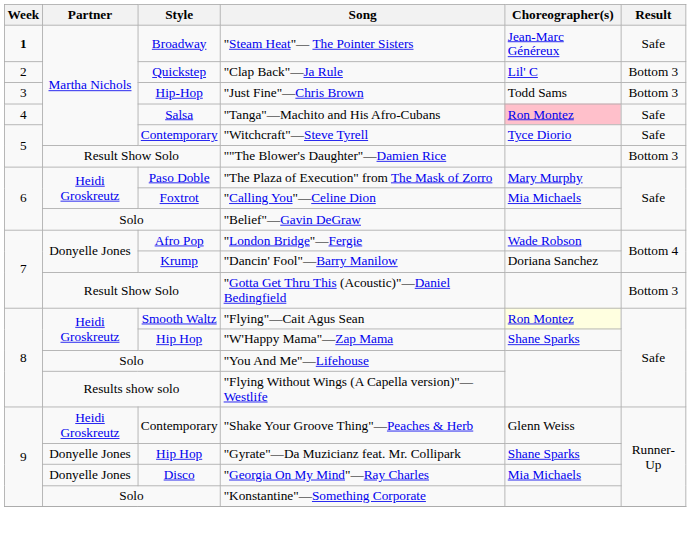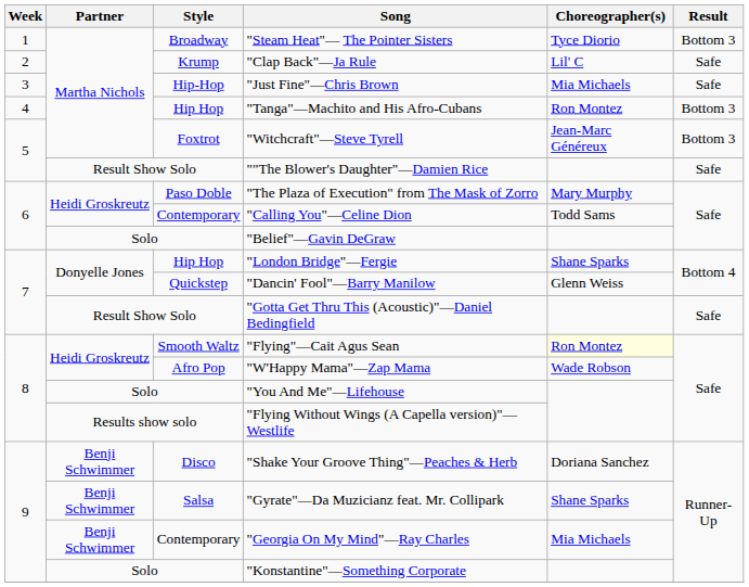 <table class="wikitable" width="65%">
 <tr>
 <th>Week</th>
 <th>Partner</th>
 <th>Style</th>
 <th>Song</th>
 <th>Choreographer(s)</th>
 <th>Result</th>
 </tr>
 <tr>
-<td align="center"><strong>1</strong></td>
+<td align="center">1</td>
 <td align="center" rowspan="5"><a href='#'>Martha Nichols</a></td>
 <td align="center"><a href='#'>Broadway</a></td>
 <td>"<a href='#'>Steam Heat</a>"— <a href='#'>The Pointer Sisters</a></td>
-<td><a href='#'>Jean-Marc Généreux</a></td>
-<td align="center">Safe</td>
+<td><a href='#'>Tyce Diorio</a></td>
+<td align="center">Bottom 3</td>
 </tr>
 <tr>
 <td align="center">2</td>
-<td align="center"><a href='#'>Quickstep</a></td>
+<td align="center"><a href='#'>Krump</a></td>
 <td>"Clap Back"—<a href='#'>Ja Rule</a></td>
 <td><a href='#'>Lil' C</a></td>
-<td align="center">Bottom 3</td>
+<td align="center">Safe</td>
 </tr>
 <tr>
 <td align="center">3</td>
 <td align="center"><a href='#'>Hip-Hop</a></td>
 <td>"Just Fine"—<a href='#'>Chris Brown</a></td>
-<td>Todd Sams</td>
+<td><a href='#'>Mia Michaels</a></td>
+<td align="center">Safe</td>
+</tr>
+<tr>
+<td align="center">4</td>
+<td align="center"><a href='#'>Hip Hop</a></td>
+<td>"Tanga"—Machito and His Afro-Cubans</td>
+<td><a href='#'>Ron Montez</a></td>
 <td align="center">Bottom 3</td>
 </tr>
 <tr>
-<td align="center">4</td>
-<td align="center"><a href='#'>Salsa</a></td>
-<td>"Tanga"—Machito and His Afro-Cubans</td>
-<td style="background: pink;"><a href='#'>Ron Montez</a></td>
-<td align="center">Safe</td>
-</tr>
-<tr>
 <td align="center" rowspan="2">5</td>
-<td align="center"><a href='#'>Contemporary</a></td>
+<td align="center"><a href='#'>Foxtrot</a></td>
 <td>"Witchcraft"—<a href='#'>Steve Tyrell</a></td>
-<td><a href='#'>Tyce Diorio</a></td>
-<td align="center">Safe</td>
+<td><a href='#'>Jean-Marc Généreux</a></td>
+<td align="center">Bottom 3</td>
 </tr>
 <tr>
 <td align="center" colspan="2">Result Show Solo</td>
 <td align="left">""The Blower's Daughter"—<a href='#'>Damien Rice</a></td>
 <td></td>
-<td align="center">Bottom 3</td>
+<td align="center">Safe</td>
 </tr>
 <tr>
 <td align="center" rowspan="3">6</td>
 <td align="center" rowspan="2"><a href='#'>Heidi Groskreutz</a></td>
 <td align="center"><a href='#'>Paso Doble</a></td>
 <td align="left">"The Plaza of Execution" from <a href='#'>The Mask of Zorro</a></td>
 <td><a href='#'>Mary Murphy</a></td>
 <td align="center" rowspan="3">Safe</td>
 </tr>
 <tr>
-<td align="center"><a href='#'>Foxtrot</a></td>
+<td align="center"><a href='#'>Contemporary</a></td>
 <td align="left">"<a href='#'>Calling You</a>"—<a href='#'>Celine Dion</a></td>
-<td><a href='#'>Mia Michaels</a></td>
+<td>Todd Sams</td>
 </tr>
 <tr>
 <td align="center" colspan="2">Solo</td>
 <td align="left">"Belief"—<a href='#'>Gavin DeGraw</a></td>
 </tr>
 <tr>
 <td align="center" rowspan="3">7</td>
 <td align="center" rowspan="2">Donyelle Jones</td>
-<td align="center"><a href='#'>Afro Pop</a></td>
+<td align="center"><a href='#'>Hip Hop</a></td>
 <td align="left">"<a href='#'>London Bridge</a>"—<a href='#'>Fergie</a></td>
-<td><a href='#'>Wade Robson</a></td>
+<td><a href='#'>Shane Sparks</a></td>
 <td align="center" rowspan="2">Bottom 4</td>
 </tr>
 <tr>
-<td align="center"><a href='#'>Krump</a></td>
+<td align="center"><a href='#'>Quickstep</a></td>
 <td align="left">"Dancin' Fool"—<a href='#'>Barry Manilow</a></td>
-<td>Doriana Sanchez</td>
+<td>Glenn Weiss</td>
 </tr>
 <tr>
 <td align="center" colspan="2">Result Show Solo</td>
 <td align="left">"<a href='#'>Gotta Get Thru This</a> (Acoustic)"—<a href='#'>Daniel Bedingfield</a></td>
 <td></td>
-<td align="center">Bottom 3</td>
+<td align="center">Safe</td>
 </tr>
 <tr>
 <td align="center" rowspan="4">8</td>
 <td align="center" rowspan="2"><a href='#'>Heidi Groskreutz</a></td>
 <td align="center"><a href='#'>Smooth Waltz</a></td>
 <td align="left">"Flying"—Cait Agus Sean</td>
 <td style="background: lightyellow;"><a href='#'>Ron Montez</a></td>
 <td align="center" rowspan="4">Safe</td>
 </tr>
 <tr>
-<td align="center"><a href='#'>Hip Hop</a></td>
+<td align="center"><a href='#'>Afro Pop</a></td>
 <td align="left">"W'Happy Mama"—<a href='#'>Zap Mama</a></td>
-<td><a href='#'>Shane Sparks</a></td>
+<td><a href='#'>Wade Robson</a></td>
 </tr>
 <tr>
 <td align="center" colspan="2">Solo</td>
 <td align="left">"You And Me"—<a href='#'>Lifehouse</a></td>
 </tr>
 <tr>
 <td align="center" colspan="2">Results show solo</td>
 <td align="left">"Flying Without Wings (A Capella version)"—<a href='#'>Westlife</a></td>
 </tr>
 <tr>
 <td align="center" rowspan="4">9</td>
-<td align="center"><a href='#'>Heidi Groskreutz</a></td>
-<td align="center">Contemporary</td>
+<td align="center"><a href='#'>Benji Schwimmer</a></td>
+<td align="center"><a href='#'>Disco</a></td>
 <td align="left">"Shake Your Groove Thing"—<a href='#'>Peaches & Herb</a></td>
-<td>Glenn Weiss</td>
+<td>Doriana Sanchez</td>
 <td align="center" rowspan="4">Runner-Up</td>
 </tr>
 <tr>
-<td align="center">Donyelle Jones</td>
-<td align="center"><a href='#'>Hip Hop</a></td>
+<td align="center"><a href='#'>Benji Schwimmer</a></td>
+<td align="center"><a href='#'>Salsa</a></td>
 <td align="left">"Gyrate"—Da Muzicianz feat. Mr. Collipark</td>
 <td><a href='#'>Shane Sparks</a></td>
 </tr>
 <tr>
-<td align="center">Donyelle Jones</td>
-<td align="center"><a href='#'>Disco</a></td>
+<td align="center"><a href='#'>Benji Schwimmer</a></td>
+<td align="center">Contemporary</td>
 <td align="left">"<a href='#'>Georgia On My Mind</a>"—<a href='#'>Ray Charles</a></td>
 <td><a href='#'>Mia Michaels</a></td>
 </tr>
 <tr>
 <td align="center" colspan="2">Solo</td>
 <td align="left">"Konstantine"—<a href='#'>Something Corporate</a></td>
 <td></td>
 </tr>
 <tr>
 </tr>
 </table>
